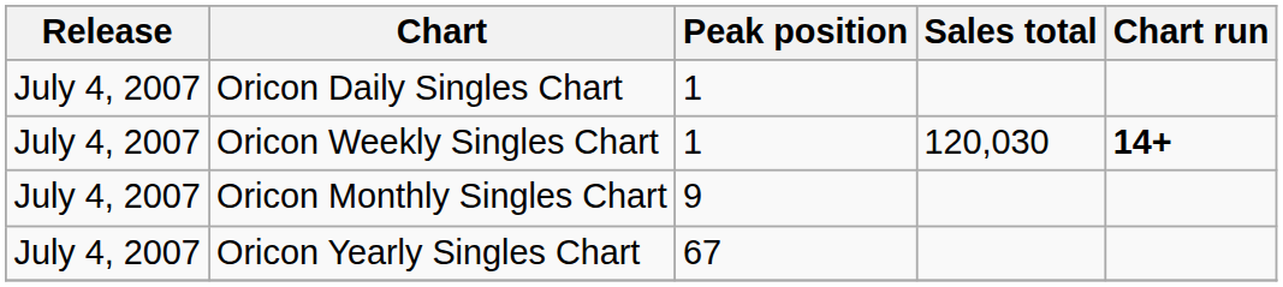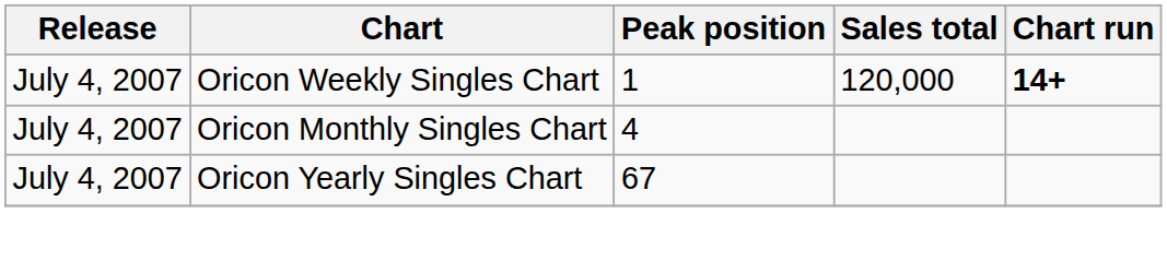 <table class="wikitable">
 <tr>
 <th>Release</th>
 <th>Chart</th>
 <th>Peak position</th>
 <th>Sales total</th>
 <th>Chart run</th>
 </tr>
 <tr>
 <td>July 4, 2007</td>
-<td>Oricon Daily Singles Chart</td>
-<td>1</td>
-<td></td>
-<td></td>
-</tr>
-<tr>
-<td>July 4, 2007</td>
 <td>Oricon Weekly Singles Chart</td>
 <td>1</td>
-<td>120,030</td>
+<td>120,000</td>
 <td><strong>14+</strong></td>
 </tr>
 <tr>
 <td>July 4, 2007</td>
 <td>Oricon Monthly Singles Chart</td>
-<td>9</td>
+<td>4</td>
 <td></td>
 <td></td>
 </tr>
 <tr>
 <td>July 4, 2007</td>
 <td>Oricon Yearly Singles Chart</td>
 <td>67</td>
 <td></td>
 <td></td>
 </tr>
 <tr>
 </tr>
 </table>
